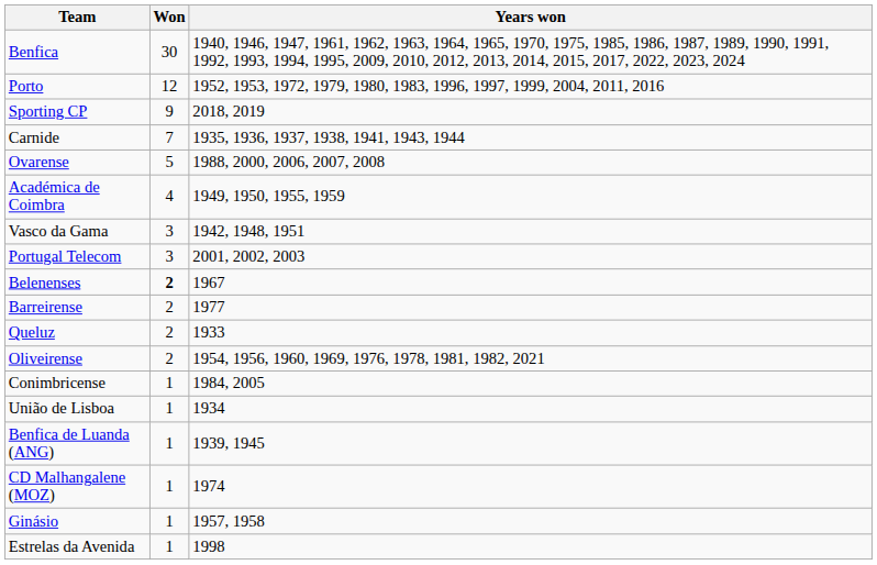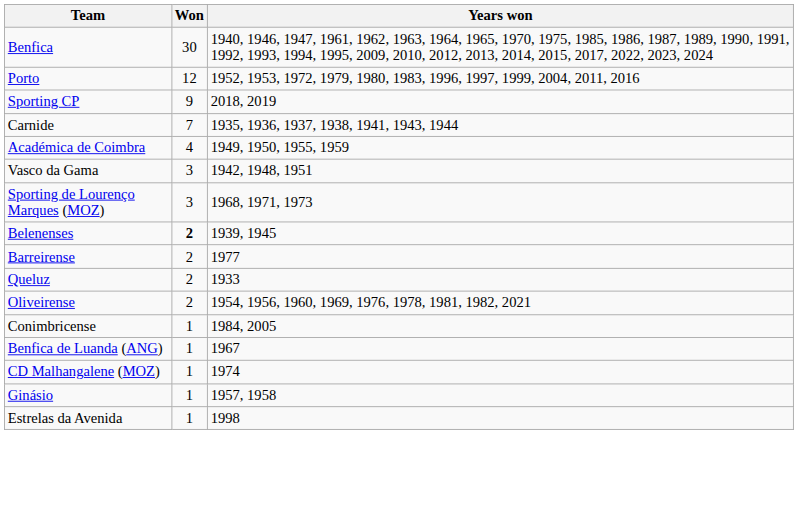 <table class="wikitable sortable">
 <tr>
 <th>Team</th>
 <th>Won</th>
 <th>Years won</th>
 </tr>
 <tr>
 <td><a href='#'>Benfica</a></td>
 <td align=center>30</td>
 <td>1940, 1946, 1947, 1961, 1962, 1963, 1964, 1965, 1970, 1975, 1985, 1986, 1987, 1989, 1990, 1991, 1992, 1993, 1994, 1995, 2009, 2010, 2012, 2013, 2014, 2015, 2017, 2022, 2023, 2024</td>
 </tr>
 <tr>
 <td><a href='#'>Porto</a></td>
 <td align=center>12</td>
 <td>1952, 1953, 1972, 1979, 1980, 1983, 1996, 1997, 1999, 2004, 2011, 2016</td>
 </tr>
 <tr>
 <td><a href='#'>Sporting CP</a></td>
 <td align=center>9</td>
 <td>2018, 2019</td>
 </tr>
 <tr>
 <td>Carnide</td>
 <td align=center>7</td>
 <td>1935, 1936, 1937, 1938, 1941, 1943, 1944</td>
 </tr>
 <tr>
-<td><a href='#'>Ovarense</a></td>
-<td align=center>5</td>
-<td>1988, 2000, 2006, 2007, 2008</td>
-</tr>
-<tr>
 <td><a href='#'>Académica de Coimbra</a></td>
 <td align=center>4</td>
 <td>1949, 1950, 1955, 1959</td>
 </tr>
 <tr>
 <td>Vasco da Gama</td>
 <td align=center>3</td>
 <td>1942, 1948, 1951</td>
 </tr>
 <tr>
-<td><a href='#'>Portugal Telecom</a></td>
+<td><a href='#'>Sporting de Lourenço Marques</a> (<a href='#'>MOZ</a>)</td>
 <td align=center>3</td>
-<td>2001, 2002, 2003</td>
+<td>1968, 1971, 1973</td>
 </tr>
 <tr>
 <td><a href='#'>Belenenses</a></td>
 <td align=center><strong>2</strong></td>
-<td>1967</td>
+<td>1939, 1945</td>
 </tr>
 <tr>
 <td><a href='#'>Barreirense</a></td>
 <td align=center>2</td>
 <td>1977</td>
 </tr>
 <tr>
 <td><a href='#'>Queluz</a></td>
 <td align=center>2</td>
 <td>1933</td>
 </tr>
 <tr>
 <td><a href='#'>Oliveirense</a></td>
 <td align=center>2</td>
 <td>1954, 1956, 1960, 1969, 1976, 1978, 1981, 1982, 2021</td>
 </tr>
 <tr>
 <td>Conimbricense</td>
 <td align=center>1</td>
 <td>1984, 2005</td>
 </tr>
 <tr>
-<td>União de Lisboa</td>
-<td align=center>1</td>
-<td>1934</td>
-</tr>
-<tr>
 <td><a href='#'>Benfica de Luanda</a> (<a href='#'>ANG</a>)</td>
 <td align=center>1</td>
-<td>1939, 1945</td>
+<td>1967</td>
 </tr>
 <tr>
 <td><a href='#'>CD Malhangalene</a> (<a href='#'>MOZ</a>)</td>
 <td align=center>1</td>
 <td>1974</td>
 </tr>
 <tr>
 <td><a href='#'>Ginásio</a></td>
 <td align=center>1</td>
 <td>1957, 1958</td>
 </tr>
 <tr>
 <td>Estrelas da Avenida</td>
 <td align=center>1</td>
 <td>1998</td>
 </tr>
 </table>
